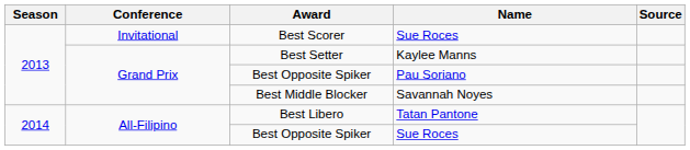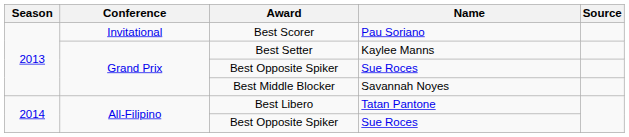 <table class="wikitable">
 <tr>
 <th width=70px>Season</th>
 <th width=200px>Conference</th>
 <th width=200px>Award</th>
 <th width=300px>Name</th>
 <th width=50px>Source</th>
 </tr>
 <tr align=center>
 <td rowspan=4><a href='#'>2013</a></td>
 <td><a href='#'>Invitational</a></td>
 <td>Best Scorer</td>
-<td align="left"> <a href='#'>Sue Roces</a></td>
+<td align="left"> <a href='#'>Pau Soriano</a></td>
 <td></td>
 </tr>
 <tr align=center>
 <td rowspan=3><a href='#'>Grand Prix</a></td>
 <td>Best Setter</td>
 <td align="left"> Kaylee Manns</td>
 <td></td>
 </tr>
 <tr align=center>
 <td>Best Opposite Spiker</td>
-<td align="left"> <a href='#'>Pau Soriano</a></td>
+<td align="left"> <a href='#'>Sue Roces</a></td>
 <td></td>
 </tr>
 <tr align=center>
 <td>Best Middle Blocker</td>
 <td align="left"> Savannah Noyes</td>
 <td></td>
 </tr>
 <tr align=center>
 <td rowspan=2><a href='#'>2014</a></td>
 <td rowspan=2><a href='#'>All-Filipino</a></td>
 <td>Best Libero</td>
 <td align="left"> <a href='#'>Tatan Pantone</a></td>
 <td rowspan=2></td>
 </tr>
 <tr align=center>
 <td>Best Opposite Spiker</td>
 <td align="left"> <a href='#'>Sue Roces</a></td>
 </tr>
 </table>
